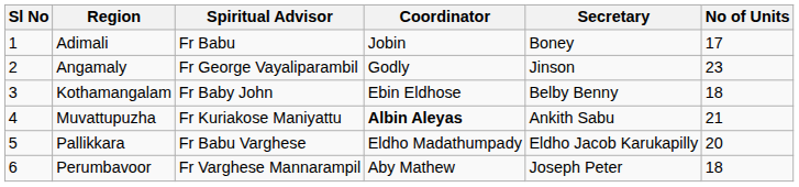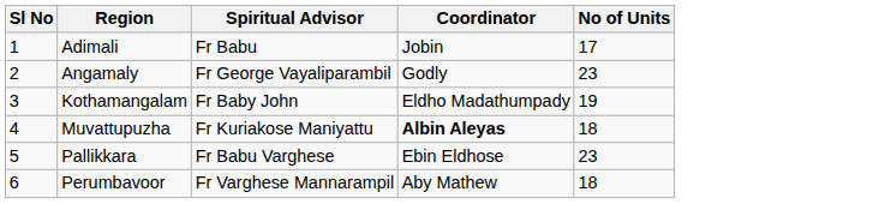 <table class="wikitable">
 <tr>
 <th>Sl No</th>
 <th>Region</th>
 <th>Spiritual Advisor</th>
 <th>Coordinator</th>
-<th>Secretary</th>
 <th>No of Units</th>
 </tr>
 <tr>
 <td>1</td>
 <td>Adimali</td>
 <td>Fr Babu</td>
 <td>Jobin</td>
-<td>Boney</td>
 <td>17</td>
 </tr>
 <tr>
 <td>2</td>
 <td>Angamaly</td>
 <td>Fr George Vayaliparambil</td>
 <td>Godly</td>
-<td>Jinson</td>
 <td>23</td>
 </tr>
 <tr>
 <td>3</td>
 <td>Kothamangalam</td>
 <td>Fr Baby John</td>
-<td>Ebin Eldhose</td>
-<td>Belby Benny</td>
-<td>18</td>
+<td>Eldho Madathumpady</td>
+<td>19</td>
 </tr>
 <tr>
 <td>4</td>
 <td>Muvattupuzha</td>
 <td>Fr Kuriakose Maniyattu</td>
 <td><strong>Albin Aleyas</strong></td>
-<td>Ankith Sabu</td>
-<td>21</td>
+<td>18</td>
 </tr>
 <tr>
 <td>5</td>
 <td>Pallikkara</td>
 <td>Fr Babu Varghese</td>
-<td>Eldho Madathumpady</td>
-<td>Eldho Jacob Karukapilly</td>
-<td>20</td>
+<td>Ebin Eldhose</td>
+<td>23</td>
 </tr>
 <tr>
 <td>6</td>
 <td>Perumbavoor</td>
 <td>Fr Varghese Mannarampil</td>
 <td>Aby Mathew</td>
-<td>Joseph Peter</td>
 <td>18</td>
 </tr>
 </table>
